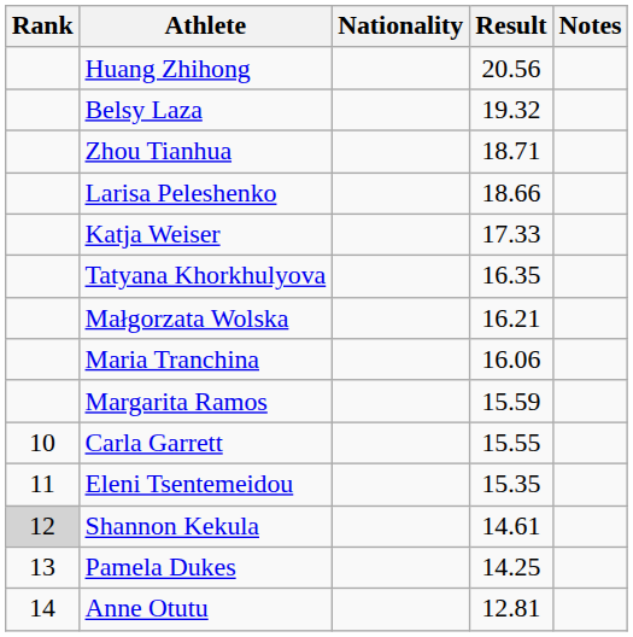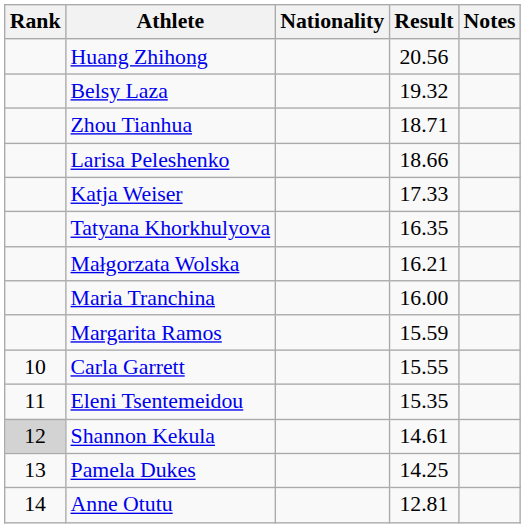 <table class="wikitable sortable" style="text-align:center">
 <tr>
 <th>Rank</th>
 <th>Athlete</th>
 <th>Nationality</th>
 <th>Result</th>
 <th>Notes</th>
 </tr>
 <tr>
 <td></td>
 <td align=left><a href='#'>Huang Zhihong</a></td>
 <td align=left></td>
 <td>20.56</td>
 <td></td>
 </tr>
 <tr>
 <td></td>
 <td align=left><a href='#'>Belsy Laza</a></td>
 <td align=left></td>
 <td>19.32</td>
 <td></td>
 </tr>
 <tr>
 <td></td>
 <td align=left><a href='#'>Zhou Tianhua</a></td>
 <td align=left></td>
 <td>18.71</td>
 <td></td>
 </tr>
 <tr>
 <td></td>
 <td align=left><a href='#'>Larisa Peleshenko</a></td>
 <td align=left></td>
 <td>18.66</td>
 <td></td>
 </tr>
 <tr>
 <td></td>
 <td align=left><a href='#'>Katja Weiser</a></td>
 <td align=left></td>
 <td>17.33</td>
 <td></td>
 </tr>
 <tr>
 <td></td>
 <td align=left><a href='#'>Tatyana Khorkhulyova</a></td>
 <td align=left></td>
 <td>16.35</td>
 <td></td>
 </tr>
 <tr>
 <td></td>
 <td align=left><a href='#'>Małgorzata Wolska</a></td>
 <td align=left></td>
 <td>16.21</td>
 <td></td>
 </tr>
 <tr>
 <td></td>
 <td align=left><a href='#'>Maria Tranchina</a></td>
 <td align=left></td>
-<td>16.06</td>
+<td>16.00</td>
 <td></td>
 </tr>
 <tr>
 <td></td>
 <td align=left><a href='#'>Margarita Ramos</a></td>
 <td align=left></td>
 <td>15.59</td>
 <td></td>
 </tr>
 <tr>
 <td>10</td>
 <td align=left><a href='#'>Carla Garrett</a></td>
 <td align=left></td>
 <td>15.55</td>
 <td></td>
 </tr>
 <tr>
 <td>11</td>
 <td align=left><a href='#'>Eleni Tsentemeidou</a></td>
 <td align=left></td>
 <td>15.35</td>
 <td></td>
 </tr>
 <tr>
 <td style="background: lightgrey;">12</td>
 <td align=left><a href='#'>Shannon Kekula</a></td>
 <td align=left></td>
 <td>14.61</td>
 <td></td>
 </tr>
 <tr>
 <td>13</td>
 <td align=left><a href='#'>Pamela Dukes</a></td>
 <td align=left></td>
 <td>14.25</td>
 <td></td>
 </tr>
 <tr>
 <td>14</td>
 <td align=left><a href='#'>Anne Otutu</a></td>
 <td align=left></td>
 <td>12.81</td>
 <td></td>
 </tr>
 </table>
